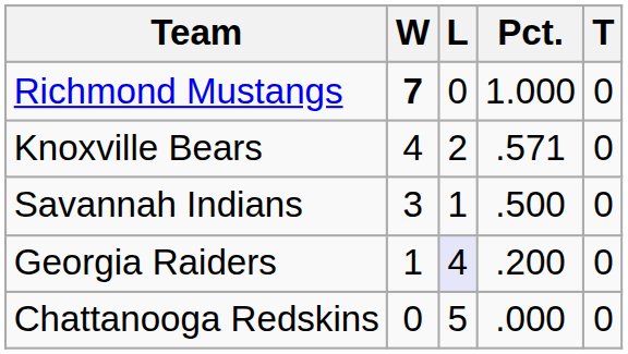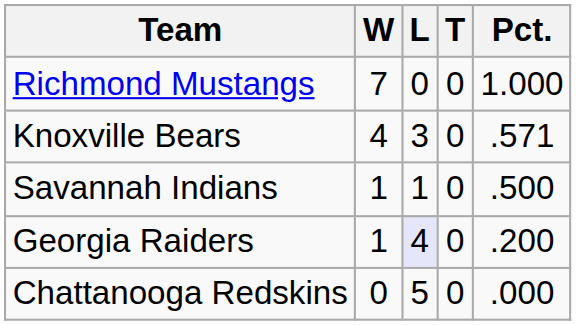 <table class="wikitable">
 <tr>
 <th>Team</th>
 <th>W</th>
 <th>L</th>
+<th>T</th>
 <th>Pct.</th>
-<th>T</th>
 </tr>
 <tr align="center">
 <td align="left"><a href='#'>Richmond Mustangs</a></td>
-<td><strong>7</strong></td>
+<td>7</td>
+<td>0</td>
 <td>0</td>
 <td>1.000</td>
-<td>0</td>
 </tr>
 <tr align="center">
 <td align="left">Knoxville Bears</td>
 <td>4</td>
-<td>2</td>
+<td>3</td>
+<td>0</td>
 <td>.571</td>
-<td>0</td>
 </tr>
 <tr align="center">
 <td align="left">Savannah Indians</td>
-<td>3</td>
 <td>1</td>
+<td>1</td>
+<td>0</td>
 <td>.500</td>
-<td>0</td>
 </tr>
 <tr align="center">
 <td align="left">Georgia Raiders</td>
 <td>1</td>
 <td style="background: lavender;">4</td>
+<td>0</td>
 <td>.200</td>
-<td>0</td>
 </tr>
 <tr align="center">
 <td align="left">Chattanooga Redskins</td>
 <td>0</td>
 <td>5</td>
+<td>0</td>
 <td>.000</td>
-<td>0</td>
 </tr>
 </table>
